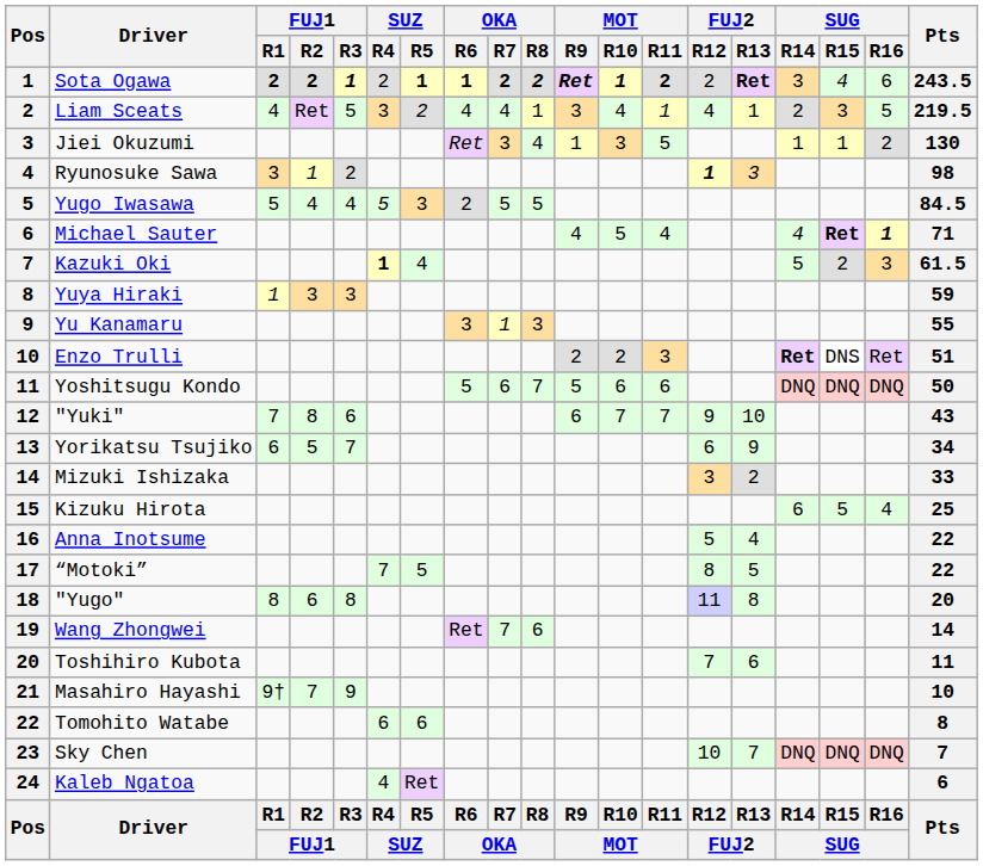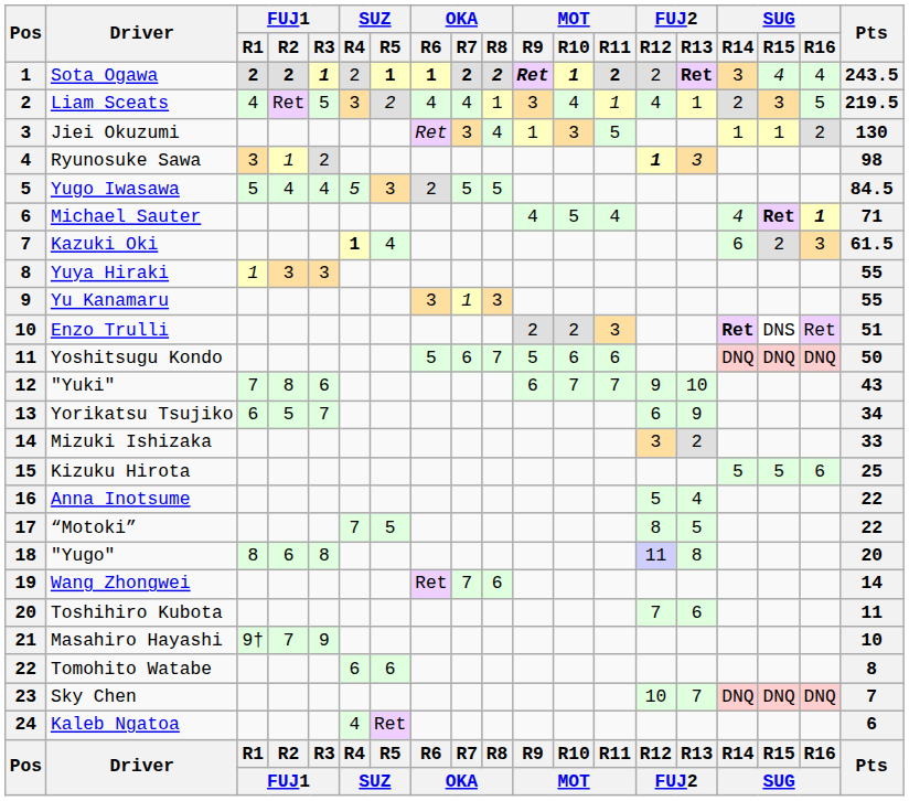 <table class="wikitable" style="font-size:85%; text-align:center">
 <tr>
 <th rowspan="2" valign="middle">Pos</th>
 <th rowspan="2" valign="middle">Driver</th>
 <th colspan="3"><a href='#'>FUJ</a>1</th>
 <th colspan="2"><a href='#'>SUZ</a></th>
 <th colspan="3"><a href='#'>OKA</a></th>
 <th colspan="3"><a href='#'>MOT</a></th>
 <th colspan="2"><a href='#'>FUJ</a>2</th>
 <th colspan="3"><a href='#'>SUG</a></th>
 <th rowspan="2" valign="middle">Pts</th>
 </tr>
 <tr>
 <th>R1</th>
 <th>R2</th>
 <th>R3</th>
 <th>R4</th>
 <th>R5</th>
 <th>R6</th>
 <th>R7</th>
 <th>R8</th>
 <th>R9</th>
 <th>R10</th>
 <th>R11</th>
 <th>R12</th>
 <th>R13</th>
 <th>R14</th>
 <th>R15</th>
 <th>R16</th>
 </tr>
 <tr>
 <th>1</th>
 <td align="left"> <a href='#'>Sota Ogawa</a></td>
 <td style="background:#dfdfdf;"><strong>2</strong></td>
 <td style="background:#dfdfdf;"><strong>2</strong></td>
 <td style="background:#ffffbf;"><strong><em>1</em></strong></td>
 <td style="background:#dfdfdf;">2</td>
 <td style="background:#ffffbf;"><strong>1</strong></td>
 <td style="background:#ffffbf;"><strong>1</strong></td>
 <td style="background:#dfdfdf;"><strong>2</strong></td>
 <td style="background:#dfdfdf;"><strong><em>2</em></strong></td>
 <td style="background:#efcfff;"><strong><em>Ret</em></strong></td>
 <td style="background:#ffffbf;"><strong><em>1</em></strong></td>
 <td style="background:#dfdfdf;"><strong>2</strong></td>
 <td style="background:#dfdfdf;">2</td>
 <td style="background:#efcfff;"><strong>Ret</strong></td>
 <td style="background:#ffdf9f;">3</td>
 <td style="background:#dfffdf;"><em>4</em></td>
-<td style="background:#dfffdf;">6</td>
+<td style="background:#dfffdf;">4</td>
 <th>243.5</th>
 </tr>
 <tr>
 <th>2</th>
 <td align="left"> <a href='#'>Liam Sceats</a></td>
 <td style="background:#dfffdf;">4</td>
 <td style="background:#efcfff;">Ret</td>
 <td style="background:#dfffdf;">5</td>
 <td style="background:#ffdf9f;">3</td>
 <td style="background:#dfdfdf;"><em>2</em></td>
 <td style="background:#dfffdf;">4</td>
 <td style="background:#dfffdf;">4</td>
 <td style="background:#ffffbf;">1</td>
 <td style="background:#ffdf9f;">3</td>
 <td style="background:#dfffdf;">4</td>
 <td style="background:#ffffbf;"><em>1</em></td>
 <td style="background:#dfffdf;">4</td>
 <td style="background:#ffffbf;">1</td>
 <td style="background:#dfdfdf;">2</td>
 <td style="background:#ffdf9f;">3</td>
 <td style="background:#dfffdf;">5</td>
 <th>219.5</th>
 </tr>
 <tr>
 <th>3</th>
 <td align="left"> Jiei Okuzumi</td>
 <td></td>
 <td></td>
 <td></td>
 <td></td>
 <td></td>
 <td style="background:#efcfff;"><em>Ret</em></td>
 <td style="background:#ffdf9f;">3</td>
 <td style="background:#dfffdf;">4</td>
 <td style="background:#ffffbf;">1</td>
 <td style="background:#ffdf9f;">3</td>
 <td style="background:#dfffdf;">5</td>
 <td></td>
 <td></td>
 <td style="background:#ffffbf;">1</td>
 <td style="background:#ffffbf;">1</td>
 <td style="background:#dfdfdf;">2</td>
 <th>130</th>
 </tr>
 <tr>
 <th>4</th>
 <td align="left"> Ryunosuke Sawa</td>
 <td style="background:#ffdf9f;">3</td>
 <td style="background:#ffffbf;"><em>1</em></td>
 <td style="background:#dfdfdf;">2</td>
 <td></td>
 <td></td>
 <td></td>
 <td></td>
 <td></td>
 <td></td>
 <td></td>
 <td></td>
 <td style="background:#ffffbf;"><strong><em>1</em></strong></td>
 <td style="background:#ffdf9f;"><em>3</em></td>
 <td></td>
 <td></td>
 <td></td>
 <th>98</th>
 </tr>
 <tr>
 <th>5</th>
 <td align="left"> <a href='#'>Yugo Iwasawa</a></td>
 <td style="background:#dfffdf;">5</td>
 <td style="background:#dfffdf;">4</td>
 <td style="background:#dfffdf;">4</td>
 <td style="background:#dfffdf;"><em>5</em></td>
 <td style="background:#ffdf9f;">3</td>
 <td style="background:#dfdfdf;">2</td>
 <td style="background:#dfffdf;">5</td>
 <td style="background:#dfffdf;">5</td>
 <td></td>
 <td></td>
 <td></td>
 <td></td>
 <td></td>
 <td></td>
 <td></td>
 <td></td>
 <th>84.5</th>
 </tr>
 <tr>
 <th>6</th>
 <td align="left"> <a href='#'>Michael Sauter</a></td>
 <td></td>
 <td></td>
 <td></td>
 <td></td>
 <td></td>
 <td></td>
 <td></td>
 <td></td>
 <td style="background:#dfffdf;">4</td>
 <td style="background:#dfffdf;">5</td>
 <td style="background:#dfffdf;">4</td>
 <td></td>
 <td></td>
 <td style="background:#dfffdf;"><em>4</em></td>
 <td style="background:#efcfff;"><strong>Ret</strong></td>
 <td style="background:#ffffbf;"><strong><em>1</em></strong></td>
 <th>71</th>
 </tr>
 <tr>
 <th>7</th>
 <td align="left"> <a href='#'>Kazuki Oki</a></td>
 <td></td>
 <td></td>
 <td></td>
 <td style="background:#ffffbf;"><strong>1</strong></td>
 <td style="background:#dfffdf;">4</td>
 <td></td>
 <td></td>
 <td></td>
 <td></td>
 <td></td>
 <td></td>
 <td></td>
 <td></td>
-<td style="background:#dfffdf;">5</td>
+<td style="background:#dfffdf;">6</td>
 <td style="background:#dfdfdf;">2</td>
 <td style="background:#ffdf9f;">3</td>
 <th>61.5</th>
 </tr>
 <tr>
 <th>8</th>
 <td align="left"> <a href='#'>Yuya Hiraki</a></td>
 <td style="background:#ffffbf;"><em>1</em></td>
 <td style="background:#ffdf9f;">3</td>
 <td style="background:#ffdf9f;">3</td>
 <td></td>
 <td></td>
 <td></td>
 <td></td>
 <td></td>
 <td></td>
 <td></td>
 <td></td>
 <td></td>
 <td></td>
 <td></td>
 <td></td>
 <td></td>
-<th>59</th>
+<th>55</th>
 </tr>
 <tr>
 <th>9</th>
 <td align="left"> <a href='#'>Yu Kanamaru</a></td>
 <td></td>
 <td></td>
 <td></td>
 <td></td>
 <td></td>
 <td style="background:#ffdf9f;">3</td>
 <td style="background:#ffffbf;"><em>1</em></td>
 <td style="background:#ffdf9f;">3</td>
 <td></td>
 <td></td>
 <td></td>
 <td></td>
 <td></td>
 <td></td>
 <td></td>
 <td></td>
 <th>55</th>
 </tr>
 <tr>
 <th>10</th>
 <td align="left"> <a href='#'>Enzo Trulli</a></td>
 <td></td>
 <td></td>
 <td></td>
 <td></td>
 <td></td>
 <td></td>
 <td></td>
 <td></td>
 <td style="background:#dfdfdf;">2</td>
 <td style="background:#dfdfdf;">2</td>
 <td style="background:#ffdf9f;">3</td>
 <td></td>
 <td></td>
 <td style="background:#efcfff;"><strong>Ret</strong></td>
 <td style="background:#ffffff;">DNS</td>
 <td style="background:#efcfff;">Ret</td>
 <th>51</th>
 </tr>
 <tr>
 <th>11</th>
 <td align="left" nowrap> Yoshitsugu Kondo</td>
 <td></td>
 <td></td>
 <td></td>
 <td></td>
 <td></td>
 <td style="background:#dfffdf;">5</td>
 <td style="background:#dfffdf;">6</td>
 <td style="background:#dfffdf;">7</td>
 <td style="background:#dfffdf;">5</td>
 <td style="background:#dfffdf;">6</td>
 <td style="background:#dfffdf;">6</td>
 <td></td>
 <td></td>
 <td style="background:#FFCFCF;">DNQ</td>
 <td style="background:#FFCFCF;">DNQ</td>
 <td style="background:#FFCFCF;">DNQ</td>
 <th>50</th>
 </tr>
 <tr>
 <th>12</th>
 <td align="left"> "Yuki"</td>
 <td style="background:#dfffdf;">7</td>
 <td style="background:#dfffdf;">8</td>
 <td style="background:#dfffdf;">6</td>
 <td></td>
 <td></td>
 <td></td>
 <td></td>
 <td></td>
 <td style="background:#dfffdf;">6</td>
 <td style="background:#dfffdf;">7</td>
 <td style="background:#dfffdf;">7</td>
 <td style="background:#dfffdf;">9</td>
 <td style="background:#dfffdf;">10</td>
 <td></td>
 <td></td>
 <td></td>
 <th>43</th>
 </tr>
 <tr>
 <th>13</th>
 <td align="left"> Yorikatsu Tsujiko</td>
 <td style="background:#dfffdf;">6</td>
 <td style="background:#dfffdf;">5</td>
 <td style="background:#dfffdf;">7</td>
 <td></td>
 <td></td>
 <td></td>
 <td></td>
 <td></td>
 <td></td>
 <td></td>
 <td></td>
 <td style="background:#dfffdf;">6</td>
 <td style="background:#dfffdf;">9</td>
 <td></td>
 <td></td>
 <td></td>
 <th>34</th>
 </tr>
 <tr>
 <th>14</th>
 <td align="left"> Mizuki Ishizaka</td>
 <td></td>
 <td></td>
 <td></td>
 <td></td>
 <td></td>
 <td></td>
 <td></td>
 <td></td>
 <td></td>
 <td></td>
 <td></td>
 <td style="background:#ffdf9f;">3</td>
 <td style="background:#dfdfdf;">2</td>
 <td></td>
 <td></td>
 <td></td>
 <th>33</th>
 </tr>
 <tr>
 <th>15</th>
 <td align="left"> Kizuku Hirota</td>
 <td></td>
 <td></td>
 <td></td>
 <td></td>
 <td></td>
 <td></td>
 <td></td>
 <td></td>
 <td></td>
 <td></td>
 <td></td>
 <td></td>
 <td></td>
+<td style="background:#dfffdf;">5</td>
+<td style="background:#dfffdf;">5</td>
 <td style="background:#dfffdf;">6</td>
-<td style="background:#dfffdf;">5</td>
-<td style="background:#dfffdf;">4</td>
 <th>25</th>
 </tr>
 <tr>
 <th>16</th>
 <td align="left"> <a href='#'>Anna Inotsume</a></td>
 <td></td>
 <td></td>
 <td></td>
 <td></td>
 <td></td>
 <td></td>
 <td></td>
 <td></td>
 <td></td>
 <td></td>
 <td></td>
 <td style="background:#dfffdf;">5</td>
 <td style="background:#dfffdf;">4</td>
 <td></td>
 <td></td>
 <td></td>
 <th>22</th>
 </tr>
 <tr>
 <th>17</th>
 <td nowrap="" align="left"> “Motoki”</td>
 <td></td>
 <td></td>
 <td></td>
 <td style="background:#dfffdf;">7</td>
 <td style="background:#dfffdf;">5</td>
 <td></td>
 <td></td>
 <td></td>
 <td></td>
 <td></td>
 <td></td>
 <td style="background:#dfffdf;">8</td>
 <td style="background:#dfffdf;">5</td>
 <td></td>
 <td></td>
 <td></td>
 <th>22</th>
 </tr>
 <tr>
 <th>18</th>
 <td align="left"> "Yugo"</td>
 <td style="background:#dfffdf;">8</td>
 <td style="background:#dfffdf;">6</td>
 <td style="background:#dfffdf;">8</td>
 <td></td>
 <td></td>
 <td></td>
 <td></td>
 <td></td>
 <td></td>
 <td></td>
 <td></td>
 <td style="background:#CFCFFF">11</td>
 <td style="background:#dfffdf;">8</td>
 <td></td>
 <td></td>
 <td></td>
 <th>20</th>
 </tr>
 <tr>
 <th>19</th>
 <td align="left"> <a href='#'>Wang Zhongwei</a></td>
 <td></td>
 <td></td>
 <td></td>
 <td></td>
 <td></td>
 <td style="background:#efcfff;">Ret</td>
 <td style="background:#dfffdf;">7</td>
 <td style="background:#dfffdf;">6</td>
 <td></td>
 <td></td>
 <td></td>
 <td></td>
 <td></td>
 <td></td>
 <td></td>
 <td></td>
 <th>14</th>
 </tr>
 <tr>
 <th>20</th>
 <td align="left"> Toshihiro Kubota</td>
 <td></td>
 <td></td>
 <td></td>
 <td></td>
 <td></td>
 <td></td>
 <td></td>
 <td></td>
 <td></td>
 <td></td>
 <td></td>
 <td style="background:#dfffdf;">7</td>
 <td style="background:#dfffdf;">6</td>
 <td></td>
 <td></td>
 <td></td>
 <th>11</th>
 </tr>
 <tr>
 <th>21</th>
 <td align="left"> Masahiro Hayashi</td>
 <td style="background:#dfffdf;">9†</td>
 <td style="background:#dfffdf;">7</td>
 <td style="background:#dfffdf;">9</td>
 <td></td>
 <td></td>
 <td></td>
 <td></td>
 <td></td>
 <td></td>
 <td></td>
 <td></td>
 <td></td>
 <td></td>
 <td></td>
 <td></td>
 <td></td>
 <th>10</th>
 </tr>
 <tr>
 <th>22</th>
 <td nowrap="" align="left"> Tomohito Watabe</td>
 <td></td>
 <td></td>
 <td></td>
 <td style="background:#dfffdf;">6</td>
 <td style="background:#dfffdf;">6</td>
 <td></td>
 <td></td>
 <td></td>
 <td></td>
 <td></td>
 <td></td>
 <td></td>
 <td></td>
 <td></td>
 <td></td>
 <td></td>
 <th>8</th>
 </tr>
 <tr>
 <th>23</th>
 <td align="left"> Sky Chen</td>
 <td></td>
 <td></td>
 <td></td>
 <td></td>
 <td></td>
 <td></td>
 <td></td>
 <td></td>
 <td></td>
 <td></td>
 <td></td>
 <td style="background:#dfffdf;">10</td>
 <td style="background:#dfffdf;">7</td>
 <td style="background:#FFCFCF;">DNQ</td>
 <td style="background:#FFCFCF;">DNQ</td>
 <td style="background:#FFCFCF;">DNQ</td>
 <th>7</th>
 </tr>
 <tr>
 <th>24</th>
 <td align="left"> <a href='#'>Kaleb Ngatoa</a></td>
 <td></td>
 <td></td>
 <td></td>
 <td style="background:#dfffdf;">4</td>
 <td style="background:#efcfff;">Ret</td>
 <td></td>
 <td></td>
 <td></td>
 <td></td>
 <td></td>
 <td></td>
 <td></td>
 <td></td>
 <td></td>
 <td></td>
 <td></td>
 <th>6</th>
 </tr>
 <tr>
 <th rowspan="2">Pos</th>
 <th rowspan="2">Driver</th>
 <th>R1</th>
 <th>R2</th>
 <th>R3</th>
 <th>R4</th>
 <th>R5</th>
 <th>R6</th>
 <th>R7</th>
 <th>R8</th>
 <th>R9</th>
 <th>R10</th>
 <th>R11</th>
 <th>R12</th>
 <th>R13</th>
 <th>R14</th>
 <th>R15</th>
 <th>R16</th>
 <th rowspan="2">Pts</th>
 </tr>
 <tr>
 <th colspan="3"><a href='#'>FUJ</a>1</th>
 <th colspan="2"><a href='#'>SUZ</a></th>
 <th colspan="3"><a href='#'>OKA</a></th>
 <th colspan="3"><a href='#'>MOT</a></th>
 <th colspan="2"><a href='#'>FUJ</a>2</th>
 <th colspan="3"><a href='#'>SUG</a></th>
 </tr>
 </table>
